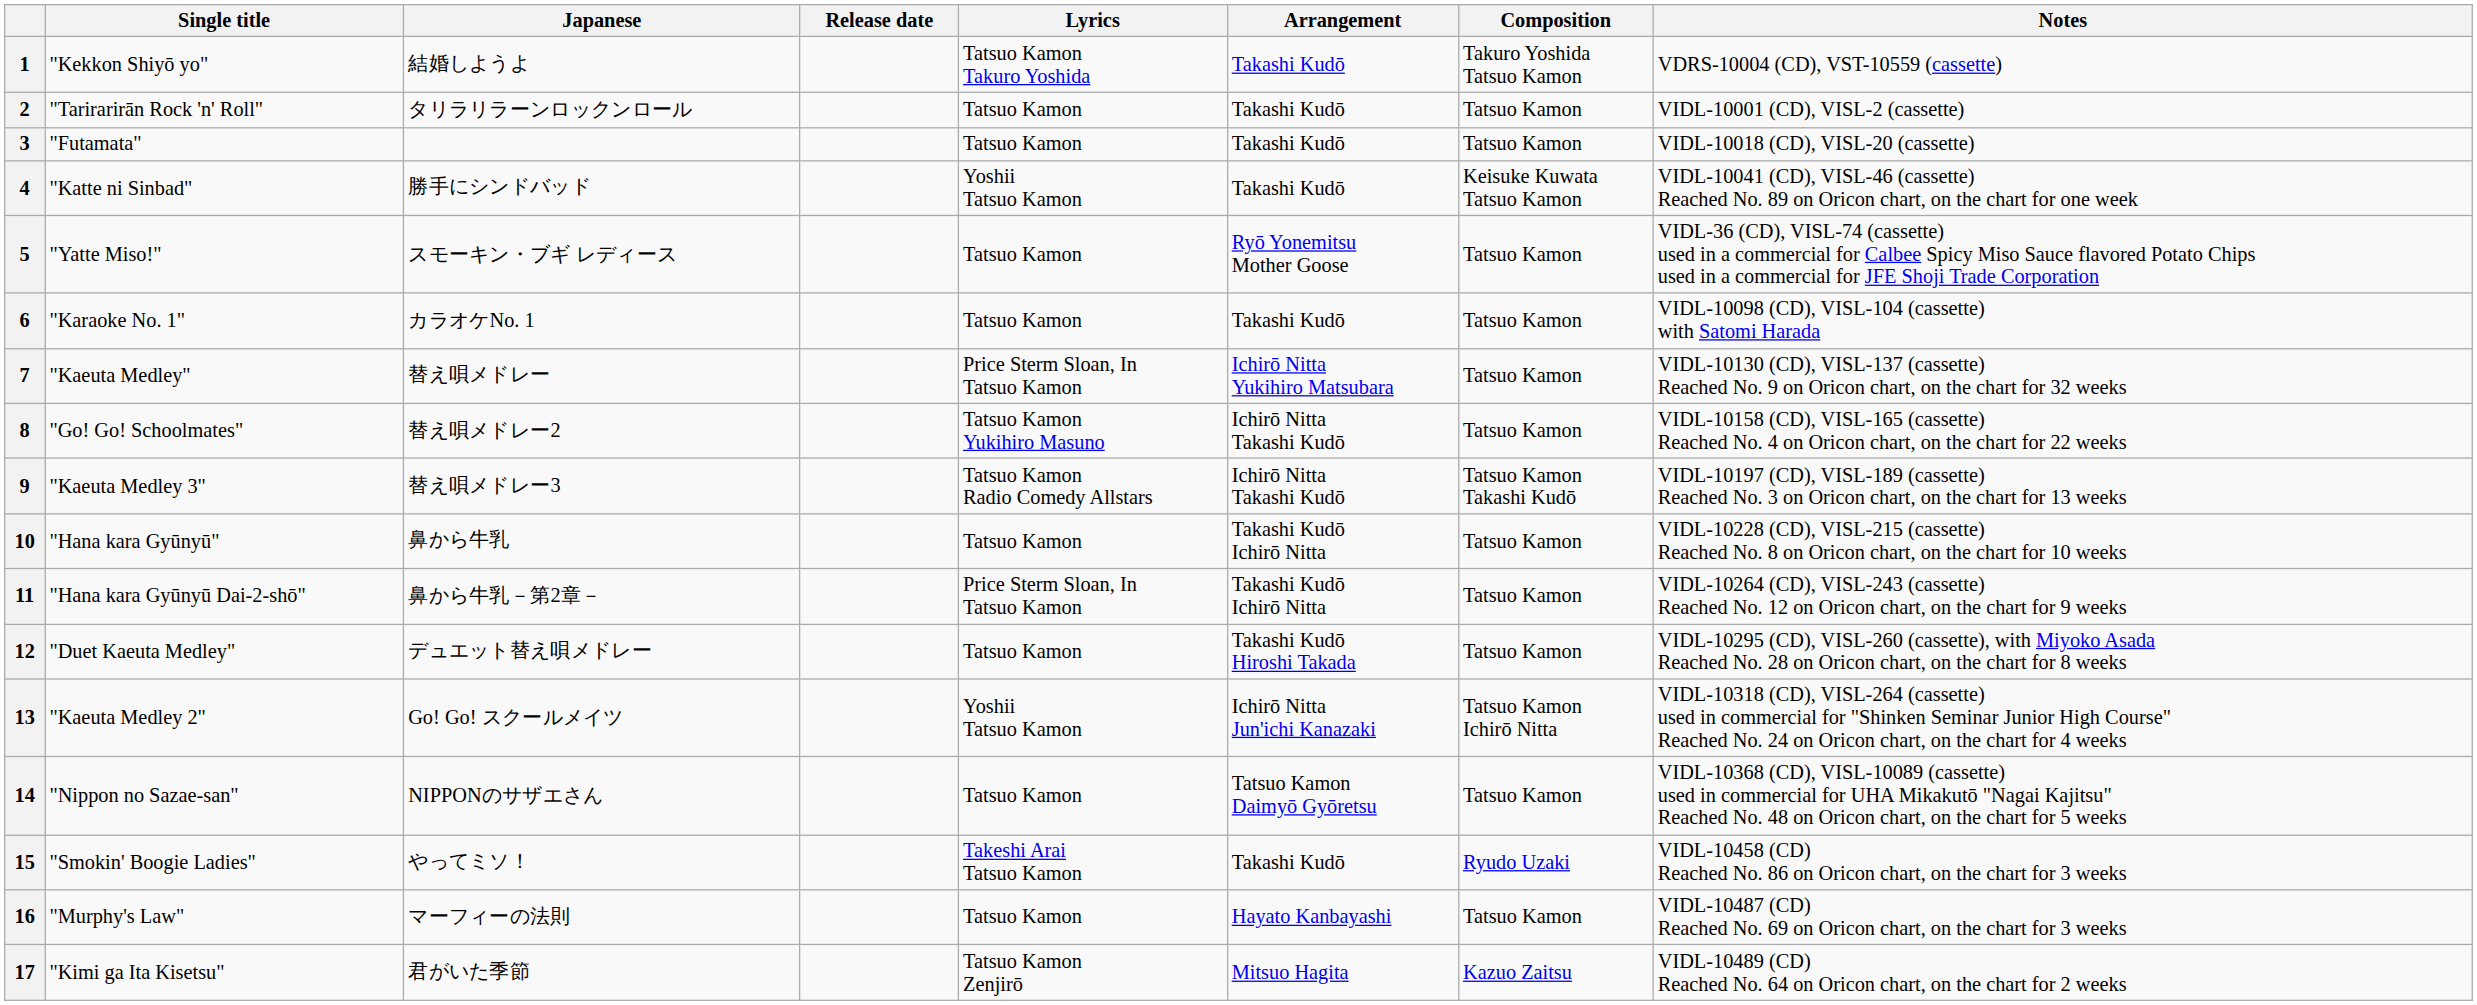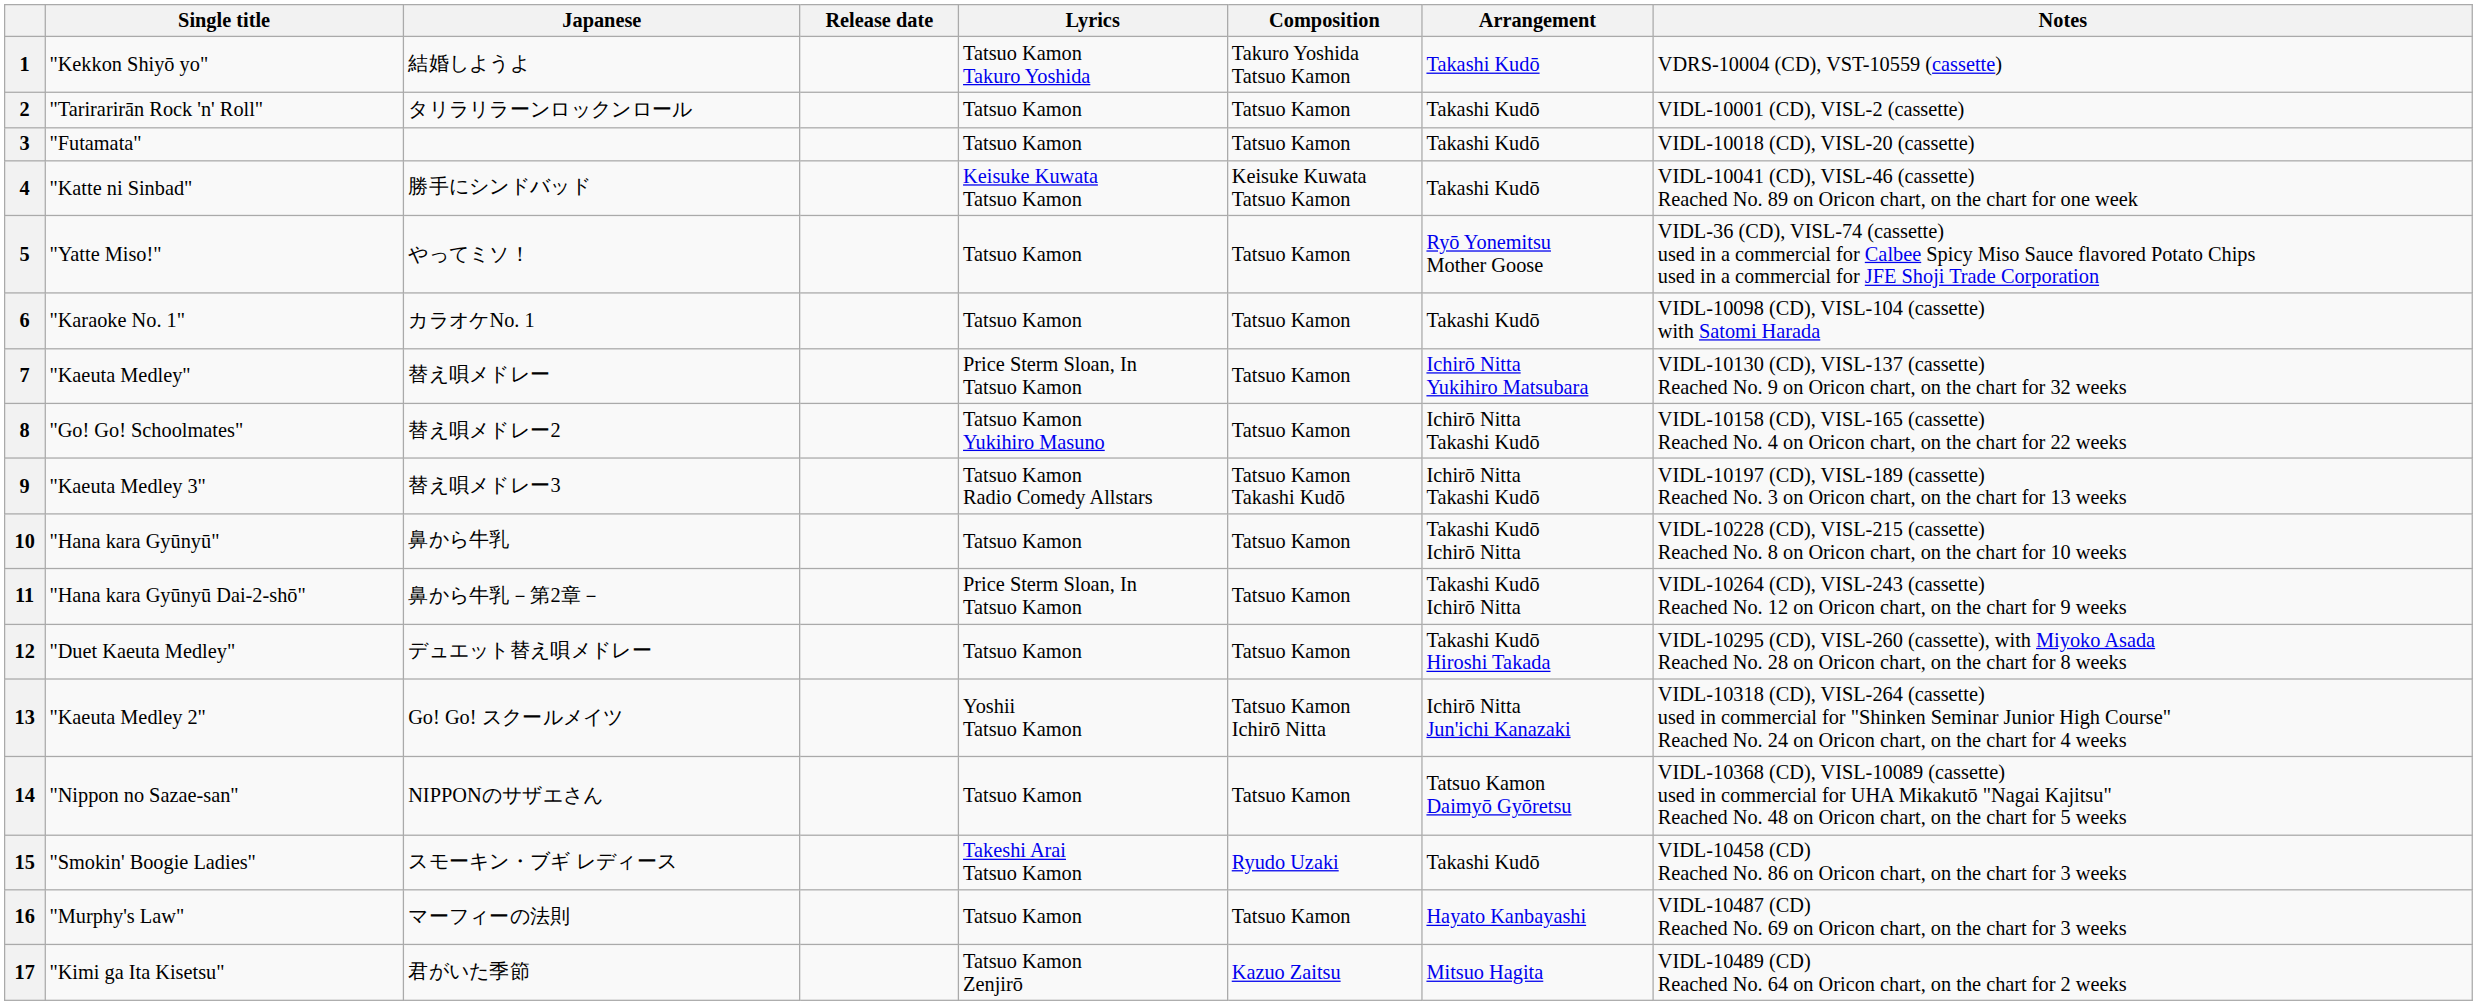 <table class="wikitable" style="text-align:left; width:98%;">
 <tr>
 <th></th>
 <th>Single title</th>
 <th>Japanese</th>
 <th>Release date</th>
 <th>Lyrics</th>
+<th>Composition</th>
 <th>Arrangement</th>
-<th>Composition</th>
 <th>Notes</th>
 </tr>
 <tr>
 <th>1</th>
 <td>"Kekkon Shiyō yo"</td>
 <td>結婚しようよ</td>
 <td></td>
 <td>Tatsuo Kamon<br><a href='#'>Takuro Yoshida</a></td>
+<td>Takuro Yoshida<br>Tatsuo Kamon</td>
 <td><a href='#'>Takashi Kudō</a></td>
-<td>Takuro Yoshida<br>Tatsuo Kamon</td>
 <td>VDRS-10004 (CD), VST-10559 (<a href='#'>cassette</a>)</td>
 </tr>
 <tr>
 <th>2</th>
 <td>"Tarirarirān Rock 'n' Roll"</td>
 <td>タリラリラーンロックンロール</td>
 <td></td>
 <td>Tatsuo Kamon</td>
+<td>Tatsuo Kamon</td>
 <td>Takashi Kudō</td>
-<td>Tatsuo Kamon</td>
 <td>VIDL-10001 (CD), VISL-2 (cassette)</td>
 </tr>
 <tr>
 <th>3</th>
 <td>"Futamata"</td>
 <td></td>
 <td></td>
 <td>Tatsuo Kamon</td>
+<td>Tatsuo Kamon</td>
 <td>Takashi Kudō</td>
-<td>Tatsuo Kamon</td>
 <td>VIDL-10018 (CD), VISL-20 (cassette)</td>
 </tr>
 <tr>
 <th>4</th>
 <td>"Katte ni Sinbad"</td>
 <td>勝手にシンドバッド</td>
 <td></td>
-<td>Yoshii<br>Tatsuo Kamon</td>
+<td><a href='#'>Keisuke Kuwata</a><br>Tatsuo Kamon</td>
+<td>Keisuke Kuwata<br>Tatsuo Kamon</td>
 <td>Takashi Kudō</td>
-<td>Keisuke Kuwata<br>Tatsuo Kamon</td>
 <td>VIDL-10041 (CD), VISL-46 (cassette)<br>Reached No. 89 on Oricon chart, on the chart for one week</td>
 </tr>
 <tr>
 <th>5</th>
 <td>"Yatte Miso!"</td>
-<td>スモーキン・ブギ レディース</td>
+<td>やってミソ！</td>
 <td></td>
 <td>Tatsuo Kamon</td>
+<td>Tatsuo Kamon</td>
 <td><a href='#'>Ryō Yonemitsu</a><br>Mother Goose</td>
-<td>Tatsuo Kamon</td>
 <td>VIDL-36 (CD), VISL-74 (cassette)<br>used in a commercial for <a href='#'>Calbee</a> Spicy Miso Sauce flavored Potato Chips<br>used in a commercial for <a href='#'>JFE Shoji Trade Corporation</a></td>
 </tr>
 <tr>
 <th>6</th>
 <td>"Karaoke No. 1"</td>
 <td>カラオケNo. 1</td>
 <td></td>
 <td>Tatsuo Kamon</td>
+<td>Tatsuo Kamon</td>
 <td>Takashi Kudō</td>
-<td>Tatsuo Kamon</td>
 <td>VIDL-10098 (CD), VISL-104 (cassette)<br>with <a href='#'>Satomi Harada</a></td>
 </tr>
 <tr>
 <th>7</th>
 <td>"Kaeuta Medley"</td>
 <td>替え唄メドレー</td>
 <td></td>
 <td>Price Sterm Sloan, In<br>Tatsuo Kamon</td>
+<td>Tatsuo Kamon</td>
 <td><a href='#'>Ichirō Nitta</a><br><a href='#'>Yukihiro Matsubara</a></td>
-<td>Tatsuo Kamon</td>
 <td>VIDL-10130 (CD), VISL-137 (cassette)<br>Reached No. 9 on Oricon chart, on the chart for 32 weeks</td>
 </tr>
 <tr>
 <th>8</th>
 <td>"Go! Go! Schoolmates"</td>
 <td>替え唄メドレー2</td>
 <td></td>
 <td>Tatsuo Kamon<br><a href='#'>Yukihiro Masuno</a></td>
+<td>Tatsuo Kamon</td>
 <td>Ichirō Nitta<br>Takashi Kudō</td>
-<td>Tatsuo Kamon</td>
 <td>VIDL-10158 (CD), VISL-165 (cassette)<br>Reached No. 4 on Oricon chart, on the chart for 22 weeks</td>
 </tr>
 <tr>
 <th>9</th>
 <td>"Kaeuta Medley 3"</td>
 <td>替え唄メドレー3</td>
 <td></td>
 <td>Tatsuo Kamon<br>Radio Comedy Allstars</td>
+<td>Tatsuo Kamon<br>Takashi Kudō</td>
 <td>Ichirō Nitta<br>Takashi Kudō</td>
-<td>Tatsuo Kamon<br>Takashi Kudō</td>
 <td>VIDL-10197 (CD), VISL-189 (cassette)<br>Reached No. 3 on Oricon chart, on the chart for 13 weeks</td>
 </tr>
 <tr>
 <th>10</th>
 <td>"Hana kara Gyūnyū"</td>
 <td>鼻から牛乳</td>
 <td></td>
 <td>Tatsuo Kamon</td>
+<td>Tatsuo Kamon</td>
 <td>Takashi Kudō<br>Ichirō Nitta</td>
-<td>Tatsuo Kamon</td>
 <td>VIDL-10228 (CD), VISL-215 (cassette)<br>Reached No. 8 on Oricon chart, on the chart for 10 weeks</td>
 </tr>
 <tr>
 <th>11</th>
 <td>"Hana kara Gyūnyū Dai-2-shō"</td>
 <td>鼻から牛乳－第2章－</td>
 <td></td>
 <td>Price Sterm Sloan, In<br>Tatsuo Kamon</td>
+<td>Tatsuo Kamon</td>
 <td>Takashi Kudō<br>Ichirō Nitta</td>
-<td>Tatsuo Kamon</td>
 <td>VIDL-10264 (CD), VISL-243 (cassette)<br>Reached No. 12 on Oricon chart, on the chart for 9 weeks</td>
 </tr>
 <tr>
 <th>12</th>
 <td>"Duet Kaeuta Medley"</td>
 <td>デュエット替え唄メドレー</td>
 <td></td>
 <td>Tatsuo Kamon</td>
+<td>Tatsuo Kamon</td>
 <td>Takashi Kudō<br><a href='#'>Hiroshi Takada</a></td>
-<td>Tatsuo Kamon</td>
 <td>VIDL-10295 (CD), VISL-260 (cassette), with <a href='#'>Miyoko Asada</a><br>Reached No. 28 on Oricon chart, on the chart for 8 weeks</td>
 </tr>
 <tr>
 <th>13</th>
 <td>"Kaeuta Medley 2"</td>
 <td>Go! Go! スクールメイツ</td>
 <td></td>
 <td>Yoshii<br>Tatsuo Kamon</td>
+<td>Tatsuo Kamon<br>Ichirō Nitta</td>
 <td>Ichirō Nitta<br><a href='#'>Jun'ichi Kanazaki</a></td>
-<td>Tatsuo Kamon<br>Ichirō Nitta</td>
 <td>VIDL-10318 (CD), VISL-264 (cassette)<br>used in commercial for "Shinken Seminar Junior High Course"<br>Reached No. 24 on Oricon chart, on the chart for 4 weeks</td>
 </tr>
 <tr>
 <th>14</th>
 <td>"Nippon no Sazae-san"</td>
 <td>NIPPONのサザエさん</td>
 <td></td>
 <td>Tatsuo Kamon</td>
+<td>Tatsuo Kamon</td>
 <td>Tatsuo Kamon<br><a href='#'>Daimyō Gyōretsu</a></td>
-<td>Tatsuo Kamon</td>
 <td>VIDL-10368 (CD), VISL-10089 (cassette)<br>used in commercial for UHA Mikakutō "Nagai Kajitsu"<br>Reached No. 48 on Oricon chart, on the chart for 5 weeks</td>
 </tr>
 <tr>
 <th>15</th>
 <td>"Smokin' Boogie Ladies"</td>
-<td>やってミソ！</td>
+<td>スモーキン・ブギ レディース</td>
 <td></td>
 <td><a href='#'>Takeshi Arai</a><br>Tatsuo Kamon</td>
+<td><a href='#'>Ryudo Uzaki</a></td>
 <td>Takashi Kudō</td>
-<td><a href='#'>Ryudo Uzaki</a></td>
 <td>VIDL-10458 (CD)<br>Reached No. 86 on Oricon chart, on the chart for 3 weeks</td>
 </tr>
 <tr>
 <th>16</th>
 <td>"Murphy's Law"</td>
 <td>マーフィーの法則</td>
 <td></td>
 <td>Tatsuo Kamon</td>
+<td>Tatsuo Kamon</td>
 <td><a href='#'>Hayato Kanbayashi</a></td>
-<td>Tatsuo Kamon</td>
 <td>VIDL-10487 (CD)<br>Reached No. 69 on Oricon chart, on the chart for 3 weeks</td>
 </tr>
 <tr>
 <th>17</th>
 <td>"Kimi ga Ita Kisetsu"</td>
 <td>君がいた季節</td>
 <td></td>
 <td>Tatsuo Kamon<br>Zenjirō</td>
+<td><a href='#'>Kazuo Zaitsu</a></td>
 <td><a href='#'>Mitsuo Hagita</a></td>
-<td><a href='#'>Kazuo Zaitsu</a></td>
 <td>VIDL-10489 (CD)<br>Reached No. 64 on Oricon chart, on the chart for 2 weeks<br></td>
 </tr>
 </table>
